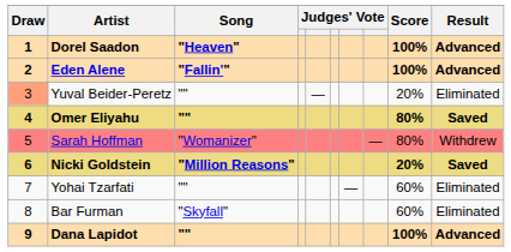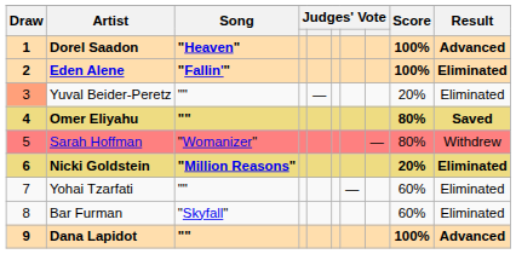 <table class="sortable wikitable" style="margin: 1em auto 1em auto; text-align:center; font-size:90%; line-height:18px;">
 <tr>
 </tr>
 <tr>
 <th rowspan="2">Draw</th>
 <th rowspan="2">Artist</th>
 <th rowspan="2">Song</th>
 <th colspan="5" class="unsortable">Judges' Vote</th>
 <th rowspan="2">Score</th>
 <th rowspan="2">Result</th>
 </tr>
 <tr>
 <th class="unsortable"></th>
 <th class="unsortable"></th>
 <th class="unsortable"></th>
 <th class="unsortable"></th>
 <th class="unsortable"></th>
 </tr>
 <tr style="font-weight:bold; background:#FFDEAD;">
 <td>1</td>
 <td align="left">Dorel Saadon</td>
 <td align="left">"<a href='#'>Heaven</a>"</td>
 <td></td>
 <td></td>
 <td></td>
 <td></td>
 <td></td>
 <td>100%</td>
 <td>Advanced</td>
 </tr>
 <tr style="font-weight:bold; background:#FFDEAD;">
 <td>2</td>
 <td align="left"><a href='#'>Eden Alene</a></td>
 <td align="left">"<a href='#'>Fallin'</a>"</td>
 <td></td>
 <td></td>
 <td></td>
 <td></td>
 <td></td>
 <td>100%</td>
-<td>Advanced</td>
+<td>Eliminated</td>
 </tr>
 <tr>
 <td style="background: lightsalmon;">3</td>
 <td align="left">Yuval Beider-Peretz</td>
 <td align="left">""</td>
 <td></td>
 <td>—</td>
 <td></td>
 <td></td>
 <td></td>
 <td>20%</td>
 <td>Eliminated</td>
 </tr>
 <tr style="font-weight:bold; background:#eedc82;">
 <td>4</td>
 <td align="left">Omer Eliyahu</td>
 <td align="left">""</td>
 <td></td>
 <td></td>
 <td></td>
 <td></td>
 <td></td>
 <td>80%</td>
 <td>Saved</td>
 </tr>
 <tr style="background:#fe8080;">
 <td>5</td>
 <td align="left"><a href='#'>Sarah Hoffman</a></td>
 <td align="left">"<a href='#'>Womanizer</a>"</td>
 <td></td>
 <td></td>
 <td></td>
 <td></td>
 <td>—</td>
 <td>80%</td>
 <td>Withdrew</td>
 </tr>
 <tr style="font-weight:bold; background:#eedc82;">
 <td>6</td>
 <td align="left">Nicki Goldstein</td>
 <td align="left">"<a href='#'>Million Reasons</a>"</td>
 <td></td>
 <td></td>
 <td></td>
 <td></td>
 <td></td>
 <td>20%</td>
-<td>Saved</td>
+<td>Eliminated</td>
 </tr>
 <tr>
 <td>7</td>
 <td align="left">Yohai Tzarfati</td>
 <td align="left">""</td>
 <td></td>
 <td></td>
 <td></td>
 <td>—</td>
 <td></td>
 <td>60%</td>
 <td>Eliminated</td>
 </tr>
 <tr>
 <td>8</td>
 <td align="left">Bar Furman</td>
 <td align="left">"<a href='#'>Skyfall</a>"</td>
 <td></td>
 <td></td>
 <td></td>
 <td></td>
 <td></td>
 <td>60%</td>
 <td>Eliminated</td>
 </tr>
 <tr style="font-weight:bold; background:#FFDEAD;">
 <td>9</td>
 <td align="left">Dana Lapidot</td>
 <td align="left">""</td>
 <td></td>
 <td></td>
 <td></td>
 <td></td>
 <td></td>
 <td>100%</td>
 <td>Advanced</td>
 </tr>
 </table>
